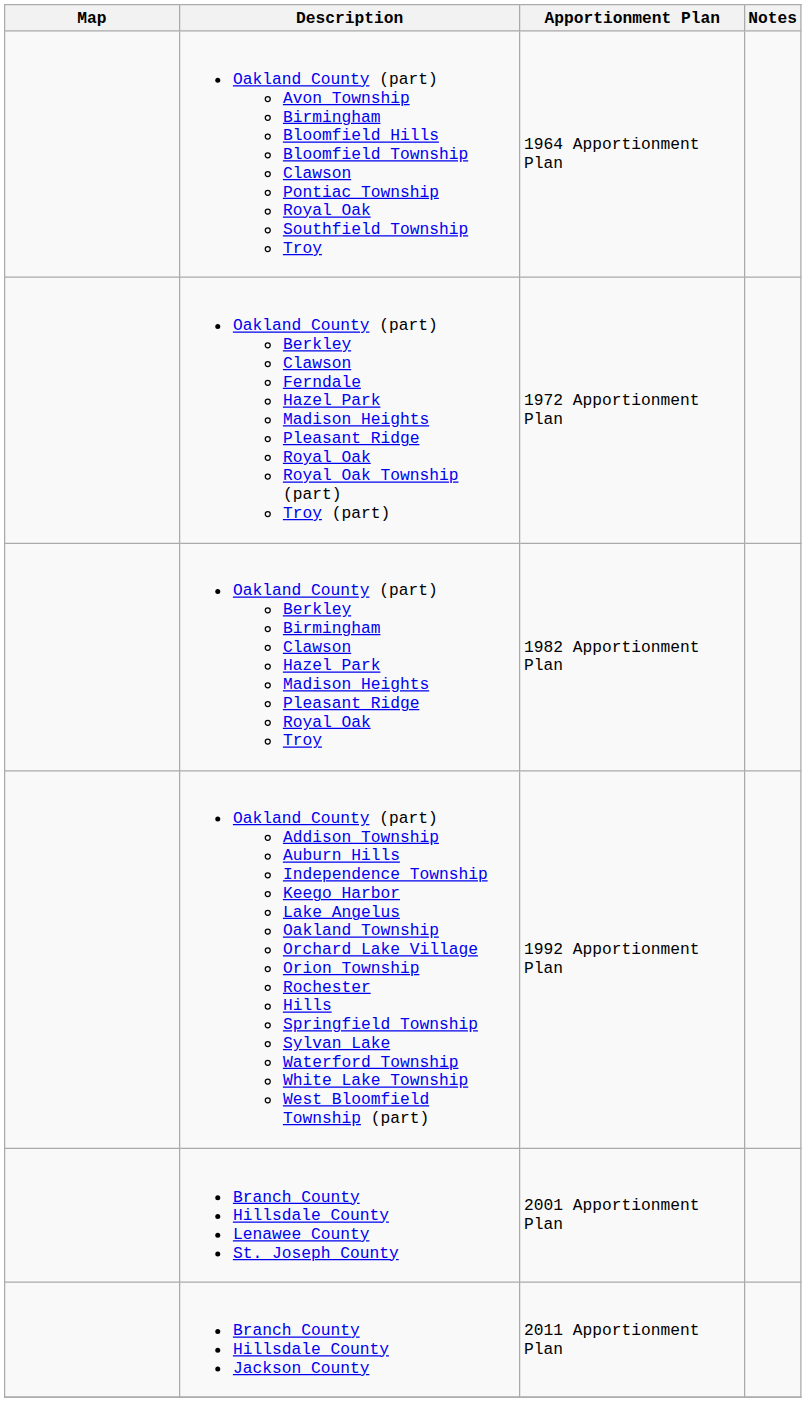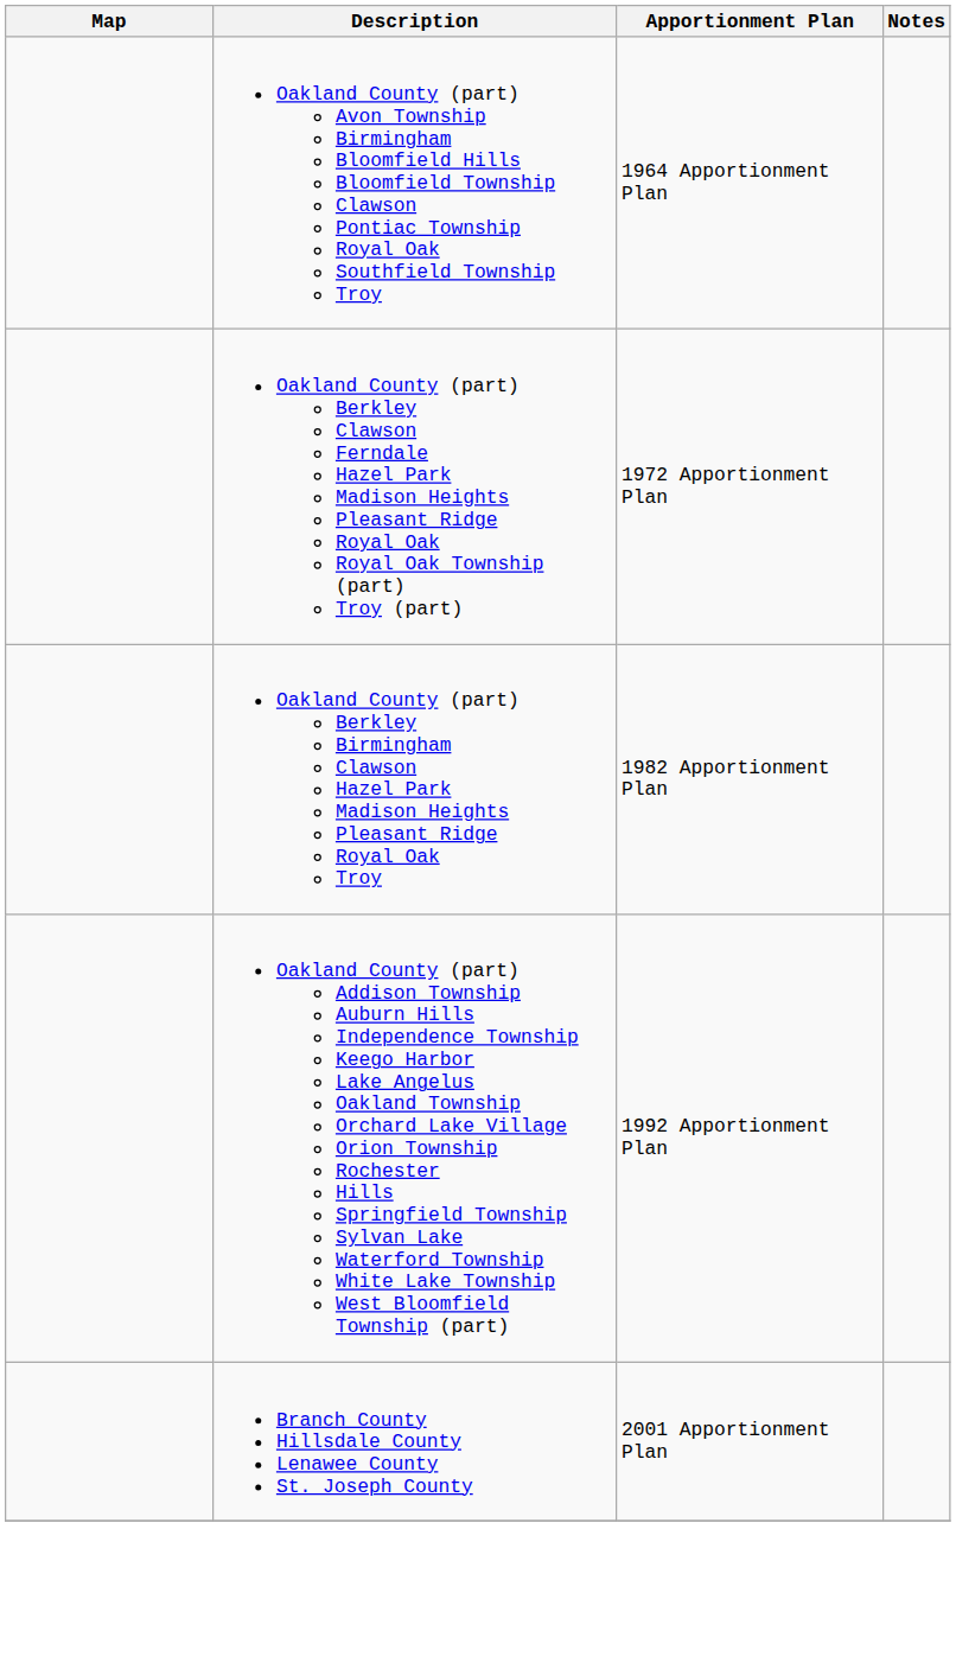 <table class="wikitable sortable">
 <tr>
 <th style="width:100pt;">Map</th>
 <th style="width:200pt;">Description</th>
 <th style="width:130pt;">Apportionment Plan</th>
 <th style="width:15pt;">Notes</th>
 </tr>
 <tr>
 <td></td>
 <td><br><ul><li><a href='#'>Oakland County</a> (part)<ul><li><a href='#'>Avon Township</a></li><li><a href='#'>Birmingham</a></li><li><a href='#'>Bloomfield Hills</a></li><li><a href='#'>Bloomfield Township</a></li><li><a href='#'>Clawson</a></li><li><a href='#'>Pontiac Township</a></li><li><a href='#'>Royal Oak</a></li><li><a href='#'>Southfield Township</a></li><li><a href='#'>Troy</a></li></ul></li></ul></td>
 <td>1964 Apportionment Plan</td>
 <td></td>
 </tr>
 <tr>
 <td></td>
 <td><br><ul><li><a href='#'>Oakland County</a> (part)<ul><li><a href='#'>Berkley</a></li><li><a href='#'>Clawson</a></li><li><a href='#'>Ferndale</a></li><li><a href='#'>Hazel Park</a></li><li><a href='#'>Madison Heights</a></li><li><a href='#'>Pleasant Ridge</a></li><li><a href='#'>Royal Oak</a></li><li><a href='#'>Royal Oak Township</a> (part)</li><li><a href='#'>Troy</a> (part)</li></ul></li></ul></td>
 <td>1972 Apportionment Plan</td>
 <td></td>
 </tr>
 <tr>
 <td></td>
 <td><br><ul><li><a href='#'>Oakland County</a> (part)<ul><li><a href='#'>Berkley</a></li><li><a href='#'>Birmingham</a></li><li><a href='#'>Clawson</a></li><li><a href='#'>Hazel Park</a></li><li><a href='#'>Madison Heights</a></li><li><a href='#'>Pleasant Ridge</a></li><li><a href='#'>Royal Oak</a></li><li><a href='#'>Troy</a></li></ul></li></ul></td>
 <td>1982 Apportionment Plan</td>
 <td></td>
 </tr>
 <tr>
 <td></td>
 <td><br><ul><li><a href='#'>Oakland County</a> (part)<ul><li><a href='#'>Addison Township</a></li><li><a href='#'>Auburn Hills</a></li><li><a href='#'>Independence Township</a></li><li><a href='#'>Keego Harbor</a></li><li><a href='#'>Lake Angelus</a></li><li><a href='#'>Oakland Township</a></li><li><a href='#'>Orchard Lake Village</a></li><li><a href='#'>Orion Township</a></li><li><a href='#'>Rochester</a></li><li><a href='#'>Hills</a></li><li><a href='#'>Springfield Township</a></li><li><a href='#'>Sylvan Lake</a></li><li><a href='#'>Waterford Township</a></li><li><a href='#'>White Lake Township</a></li><li><a href='#'>West Bloomfield Township</a> (part)</li></ul></li></ul></td>
 <td>1992 Apportionment Plan</td>
 <td></td>
 </tr>
 <tr>
 <td></td>
 <td><br><ul><li><a href='#'>Branch County</a></li><li><a href='#'>Hillsdale County</a></li><li><a href='#'>Lenawee County</a></li><li><a href='#'>St. Joseph County</a></li></ul></td>
 <td>2001 Apportionment Plan</td>
 <td></td>
 </tr>
 <tr>
-<td></td>
-<td><br><ul><li><a href='#'>Branch County</a></li><li><a href='#'>Hillsdale County</a></li><li><a href='#'>Jackson County</a></li></ul></td>
-<td>2011 Apportionment Plan</td>
-<td></td>
-</tr>
-<tr>
 </tr>
 </table>
